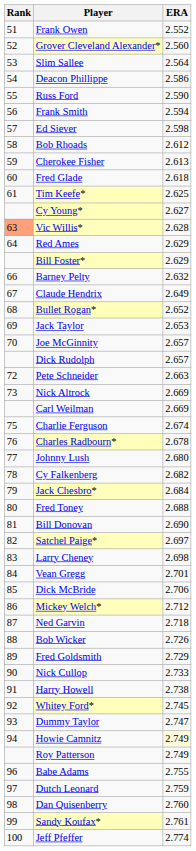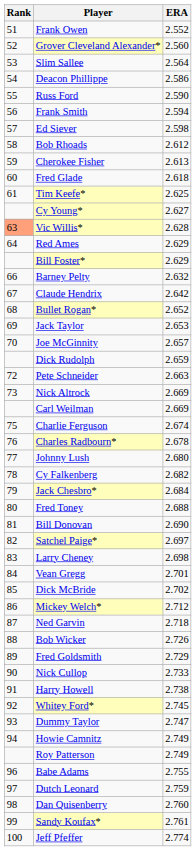 <table class="wikitable" style="float:left;">
 <tr style="white-space: nowrap;">
 <th>Rank</th>
 <th>Player</th>
 <th>ERA</th>
 </tr>
 <tr>
 <td>51</td>
 <td><a href='#'>Frank Owen</a></td>
 <td>2.552</td>
 </tr>
 <tr>
 <td>52</td>
 <td style="background:#ffffbb;"><a href='#'>Grover Cleveland Alexander</a>*</td>
 <td>2.560</td>
 </tr>
 <tr>
 <td>53</td>
 <td><a href='#'>Slim Sallee</a></td>
 <td>2.564</td>
 </tr>
 <tr>
 <td>54</td>
 <td><a href='#'>Deacon Phillippe</a></td>
 <td>2.586</td>
 </tr>
 <tr>
 <td>55</td>
 <td><a href='#'>Russ Ford</a></td>
 <td>2.590</td>
 </tr>
 <tr>
 <td>56</td>
 <td><a href='#'>Frank Smith</a></td>
 <td>2.594</td>
 </tr>
 <tr>
 <td>57</td>
 <td><a href='#'>Ed Siever</a></td>
 <td>2.598</td>
 </tr>
 <tr>
 <td>58</td>
 <td><a href='#'>Bob Rhoads</a></td>
 <td>2.612</td>
 </tr>
 <tr>
 <td>59</td>
 <td><a href='#'>Cherokee Fisher</a></td>
 <td>2.613</td>
 </tr>
 <tr>
 <td>60</td>
 <td><a href='#'>Fred Glade</a></td>
 <td>2.618</td>
 </tr>
 <tr>
 <td>61</td>
 <td style="background:#ffffbb;"><a href='#'>Tim Keefe</a>*</td>
 <td>2.625</td>
 </tr>
 <tr>
 <td></td>
 <td style="background:#ffffbb;"><a href='#'>Cy Young</a>*</td>
 <td>2.627</td>
 </tr>
 <tr>
 <td style="background: lightsalmon;">63</td>
 <td style="background:#ffffbb;"><a href='#'>Vic Willis</a>*</td>
 <td>2.628</td>
 </tr>
 <tr>
 <td>64</td>
 <td><a href='#'>Red Ames</a></td>
 <td>2.629</td>
 </tr>
 <tr>
 <td></td>
 <td style="background:#ffffbb;"><a href='#'>Bill Foster</a>*</td>
 <td>2.629</td>
 </tr>
 <tr>
 <td>66</td>
 <td><a href='#'>Barney Pelty</a></td>
 <td>2.632</td>
 </tr>
 <tr>
 <td>67</td>
 <td><a href='#'>Claude Hendrix</a></td>
-<td>2.649</td>
+<td>2.642</td>
 </tr>
 <tr>
 <td>68</td>
 <td style="background:#ffffbb;"><a href='#'>Bullet Rogan</a>*</td>
 <td>2.652</td>
 </tr>
 <tr>
 <td>69</td>
 <td><a href='#'>Jack Taylor</a></td>
 <td>2.653</td>
 </tr>
 <tr>
 <td>70</td>
 <td><a href='#'>Joe McGinnity</a></td>
 <td>2.657</td>
 </tr>
 <tr>
 <td></td>
 <td><a href='#'>Dick Rudolph</a></td>
-<td>2.657</td>
+<td>2.659</td>
 </tr>
 <tr>
 <td>72</td>
 <td><a href='#'>Pete Schneider</a></td>
 <td>2.663</td>
 </tr>
 <tr>
 <td>73</td>
 <td><a href='#'>Nick Altrock</a></td>
 <td>2.669</td>
 </tr>
 <tr>
 <td></td>
 <td><a href='#'>Carl Weilman</a></td>
 <td>2.669</td>
 </tr>
 <tr>
 <td>75</td>
 <td><a href='#'>Charlie Ferguson</a></td>
 <td>2.674</td>
 </tr>
 <tr>
 <td>76</td>
 <td style="background:#ffffbb;"><a href='#'>Charles Radbourn</a>*</td>
 <td>2.678</td>
 </tr>
 <tr>
 <td>77</td>
 <td><a href='#'>Johnny Lush</a></td>
 <td>2.680</td>
 </tr>
 <tr>
 <td>78</td>
 <td><a href='#'>Cy Falkenberg</a></td>
 <td>2.682</td>
 </tr>
 <tr>
 <td>79</td>
 <td style="background:#ffffbb;"><a href='#'>Jack Chesbro</a>*</td>
 <td>2.684</td>
 </tr>
 <tr>
 <td>80</td>
 <td><a href='#'>Fred Toney</a></td>
 <td>2.688</td>
 </tr>
 <tr>
 <td>81</td>
 <td><a href='#'>Bill Donovan</a></td>
 <td>2.690</td>
 </tr>
 <tr>
 <td>82</td>
 <td style="background:#ffffbb;"><a href='#'>Satchel Paige</a>*</td>
 <td>2.697</td>
 </tr>
 <tr>
 <td>83</td>
 <td><a href='#'>Larry Cheney</a></td>
 <td>2.698</td>
 </tr>
 <tr>
 <td>84</td>
 <td><a href='#'>Vean Gregg</a></td>
 <td>2.701</td>
 </tr>
 <tr>
 <td>85</td>
 <td><a href='#'>Dick McBride</a></td>
-<td>2.706</td>
+<td>2.702</td>
 </tr>
 <tr>
 <td>86</td>
 <td style="background:#ffffbb;"><a href='#'>Mickey Welch</a>*</td>
 <td>2.712</td>
 </tr>
 <tr>
 <td>87</td>
 <td><a href='#'>Ned Garvin</a></td>
 <td>2.718</td>
 </tr>
 <tr>
 <td>88</td>
 <td><a href='#'>Bob Wicker</a></td>
 <td>2.726</td>
 </tr>
 <tr>
 <td>89</td>
 <td><a href='#'>Fred Goldsmith</a></td>
 <td>2.729</td>
 </tr>
 <tr>
 <td>90</td>
 <td><a href='#'>Nick Cullop</a></td>
 <td>2.733</td>
 </tr>
 <tr>
 <td>91</td>
 <td><a href='#'>Harry Howell</a></td>
 <td>2.738</td>
 </tr>
 <tr>
 <td>92</td>
 <td style="background:#ffffbb;"><a href='#'>Whitey Ford</a>*</td>
 <td>2.745</td>
 </tr>
 <tr>
 <td>93</td>
 <td><a href='#'>Dummy Taylor</a></td>
 <td>2.747</td>
 </tr>
 <tr>
 <td>94</td>
 <td><a href='#'>Howie Camnitz</a></td>
-<td style="background: lightyellow;">2.749</td>
+<td>2.749</td>
 </tr>
 <tr>
 <td></td>
 <td><a href='#'>Roy Patterson</a></td>
 <td>2.749</td>
 </tr>
 <tr>
 <td>96</td>
 <td><a href='#'>Babe Adams</a></td>
 <td>2.755</td>
 </tr>
 <tr>
 <td>97</td>
 <td><a href='#'>Dutch Leonard</a></td>
 <td>2.759</td>
 </tr>
 <tr>
 <td>98</td>
 <td><a href='#'>Dan Quisenberry</a></td>
 <td>2.760</td>
 </tr>
 <tr>
 <td>99</td>
 <td style="background:#ffffbb;"><a href='#'>Sandy Koufax</a>*</td>
 <td>2.761</td>
 </tr>
 <tr>
 <td>100</td>
 <td><a href='#'>Jeff Pfeffer</a></td>
 <td>2.774</td>
 </tr>
 </table>
